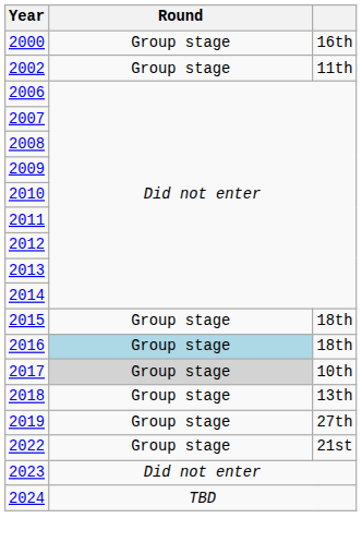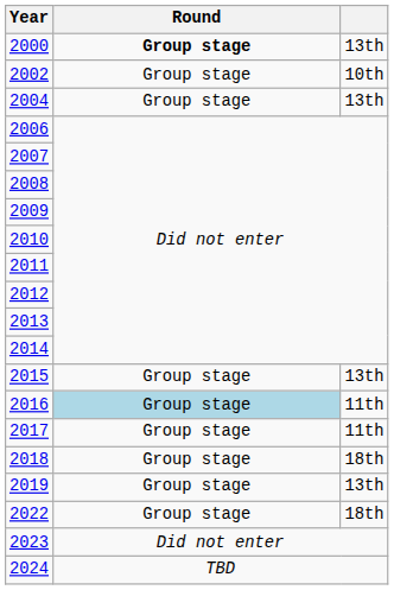 <table class="wikitable" style="text-align: center; font-size:90%">
 <tr>
 <th>Year</th>
 <th style="width:200px">Round</th>
 <th></th>
 </tr>
 <tr>
 <td><a href='#'>2000</a></td>
-<td>Group stage</td>
-<td>16th</td>
+<td><strong>Group stage</strong></td>
+<td>13th</td>
 </tr>
 <tr>
 <td><a href='#'>2002</a></td>
 <td>Group stage</td>
-<td>11th</td>
+<td>10th</td>
+</tr>
+<tr>
+<td><a href='#'>2004</a></td>
+<td>Group stage</td>
+<td>13th</td>
 </tr>
 <tr>
 <td><a href='#'>2006</a></td>
 <td colspan="2" rowspan="9"><em>Did not enter</em></td>
 </tr>
 <tr>
 <td><a href='#'>2007</a></td>
 </tr>
 <tr>
 <td><a href='#'>2008</a></td>
 </tr>
 <tr>
 <td><a href='#'>2009</a></td>
 </tr>
 <tr>
 <td><a href='#'>2010</a></td>
 </tr>
 <tr>
 <td><a href='#'>2011</a></td>
 </tr>
 <tr>
 <td><a href='#'>2012</a></td>
 </tr>
 <tr>
 <td><a href='#'>2013</a></td>
 </tr>
 <tr>
 <td><a href='#'>2014</a></td>
 </tr>
 <tr>
 <td><a href='#'>2015</a></td>
 <td>Group stage</td>
-<td>18th</td>
+<td>13th</td>
 </tr>
 <tr>
 <td><a href='#'>2016</a></td>
 <td style="background: lightblue;">Group stage</td>
-<td>18th</td>
+<td>11th</td>
 </tr>
 <tr>
 <td><a href='#'>2017</a></td>
-<td style="background: lightgrey;">Group stage</td>
-<td>10th</td>
+<td>Group stage</td>
+<td>11th</td>
 </tr>
 <tr>
 <td><a href='#'>2018</a></td>
 <td>Group stage</td>
-<td>13th</td>
+<td>18th</td>
 </tr>
 <tr>
 <td><a href='#'>2019</a></td>
 <td>Group stage</td>
-<td>27th</td>
+<td>13th</td>
 </tr>
 <tr>
 <td><a href='#'>2022</a></td>
 <td>Group stage</td>
-<td>21st</td>
+<td>18th</td>
 </tr>
 <tr>
 <td><a href='#'>2023</a></td>
 <td colspan="2"><em>Did not enter</em></td>
 </tr>
 <tr>
 <td><a href='#'>2024</a></td>
 <td colspan="2"><em>TBD</em></td>
 </tr>
 </table>
